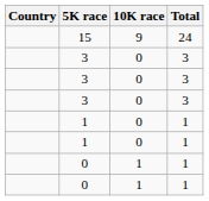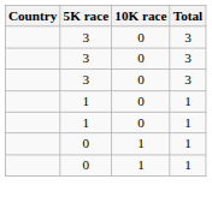 <table class="wikitable sortable" style="text-align:center">
 <tr>
 <th>Country</th>
 <th>5K race</th>
 <th>10K race</th>
 <th>Total</th>
-</tr>
-<tr>
-<td align=left></td>
-<td>15</td>
-<td>9</td>
-<td>24</td>
 </tr>
 <tr>
 <td align=left></td>
 <td>3</td>
 <td>0</td>
 <td>3</td>
 </tr>
 <tr>
 <td align=left></td>
 <td>3</td>
 <td>0</td>
 <td>3</td>
 </tr>
 <tr>
 <td align=left></td>
 <td>3</td>
 <td>0</td>
 <td>3</td>
 </tr>
 <tr>
 <td align=left></td>
 <td>1</td>
 <td>0</td>
 <td>1</td>
 </tr>
 <tr>
 <td align=left></td>
 <td>1</td>
 <td>0</td>
 <td>1</td>
 </tr>
 <tr>
 <td align=left></td>
 <td>0</td>
 <td>1</td>
 <td>1</td>
 </tr>
 <tr>
 <td align=left></td>
 <td>0</td>
 <td>1</td>
 <td>1</td>
 </tr>
 </table>
